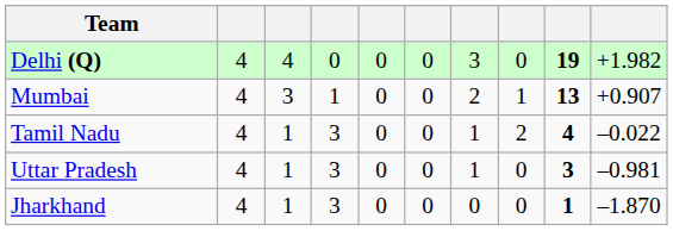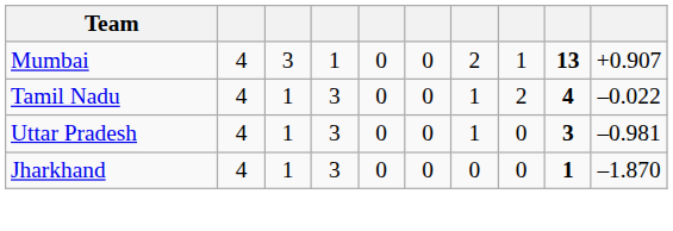 <table class="wikitable" style="text-align:center">
 <tr>
 <th style="width:140px;">Team</th>
 <th style="width:25px;"></th>
 <th style="width:25px;"></th>
 <th style="width:25px;"></th>
 <th style="width:25px;"></th>
 <th style="width:25px;"></th>
 <th style="width:25px;"></th>
 <th style="width:25px;"></th>
 <th style="width:25px;"></th>
 <th style="width:40px;"></th>
-</tr>
-<tr style="background:#cfc;">
-<td style="text-align:left"><a href='#'>Delhi</a> <strong>(Q)</strong></td>
-<td>4</td>
-<td>4</td>
-<td>0</td>
-<td>0</td>
-<td>0</td>
-<td>3</td>
-<td>0</td>
-<td><strong>19</strong></td>
-<td>+1.982</td>
 </tr>
 <tr>
 <td style="text-align:left"><a href='#'>Mumbai</a></td>
 <td>4</td>
 <td>3</td>
 <td>1</td>
 <td>0</td>
 <td>0</td>
 <td>2</td>
 <td>1</td>
 <td><strong>13</strong></td>
 <td>+0.907</td>
 </tr>
 <tr>
 <td style="text-align:left"><a href='#'>Tamil Nadu</a></td>
 <td>4</td>
 <td>1</td>
 <td>3</td>
 <td>0</td>
 <td>0</td>
 <td>1</td>
 <td>2</td>
 <td><strong>4</strong></td>
 <td>–0.022</td>
 </tr>
 <tr>
 <td style="text-align:left"><a href='#'>Uttar Pradesh</a></td>
 <td>4</td>
 <td>1</td>
 <td>3</td>
 <td>0</td>
 <td>0</td>
 <td>1</td>
 <td>0</td>
 <td><strong>3</strong></td>
 <td>–0.981</td>
 </tr>
 <tr>
 <td style="text-align:left"><a href='#'>Jharkhand</a></td>
 <td>4</td>
 <td>1</td>
 <td>3</td>
 <td>0</td>
 <td>0</td>
 <td>0</td>
 <td>0</td>
 <td><strong>1</strong></td>
 <td>–1.870</td>
 </tr>
 </table>
